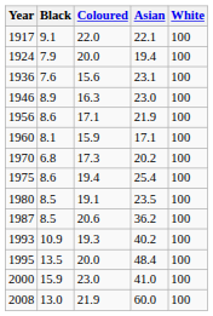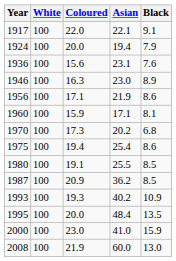 <table class="wikitable" style="float: right;">
 <tr>
 <th>Year</th>
-<th>Black</th>
+<th><a href='#'>White</a></th>
 <th><a href='#'>Coloured</a></th>
 <th><a href='#'>Asian</a></th>
-<th><a href='#'>White</a></th>
+<th>Black</th>
 </tr>
 <tr>
 <td>1917</td>
-<td>9.1</td>
+<td>100</td>
 <td>22.0</td>
 <td>22.1</td>
-<td>100</td>
+<td>9.1</td>
 </tr>
 <tr>
 <td>1924</td>
-<td>7.9</td>
+<td>100</td>
 <td>20.0</td>
 <td>19.4</td>
-<td>100</td>
+<td>7.9</td>
 </tr>
 <tr>
 <td>1936</td>
-<td>7.6</td>
+<td>100</td>
 <td>15.6</td>
 <td>23.1</td>
-<td>100</td>
+<td>7.6</td>
 </tr>
 <tr>
 <td>1946</td>
-<td>8.9</td>
+<td>100</td>
 <td>16.3</td>
 <td>23.0</td>
-<td>100</td>
+<td>8.9</td>
 </tr>
 <tr>
 <td>1956</td>
-<td>8.6</td>
+<td>100</td>
 <td>17.1</td>
 <td>21.9</td>
-<td>100</td>
+<td>8.6</td>
 </tr>
 <tr>
 <td>1960</td>
-<td>8.1</td>
+<td>100</td>
 <td>15.9</td>
 <td>17.1</td>
-<td>100</td>
+<td>8.1</td>
 </tr>
 <tr>
 <td>1970</td>
-<td>6.8</td>
+<td>100</td>
 <td>17.3</td>
 <td>20.2</td>
-<td>100</td>
+<td>6.8</td>
 </tr>
 <tr>
 <td>1975</td>
-<td>8.6</td>
+<td>100</td>
 <td>19.4</td>
 <td>25.4</td>
-<td>100</td>
+<td>8.6</td>
 </tr>
 <tr>
 <td>1980</td>
+<td>100</td>
+<td>19.1</td>
+<td>25.5</td>
 <td>8.5</td>
-<td>19.1</td>
-<td>23.5</td>
-<td>100</td>
 </tr>
 <tr>
 <td>1987</td>
+<td>100</td>
+<td>20.9</td>
+<td>36.2</td>
 <td>8.5</td>
-<td>20.6</td>
-<td>36.2</td>
-<td>100</td>
 </tr>
 <tr>
 <td>1993</td>
-<td>10.9</td>
+<td>100</td>
 <td>19.3</td>
 <td>40.2</td>
-<td>100</td>
+<td>10.9</td>
 </tr>
 <tr>
 <td>1995</td>
-<td>13.5</td>
+<td>100</td>
 <td>20.0</td>
 <td>48.4</td>
-<td>100</td>
+<td>13.5</td>
 </tr>
 <tr>
 <td>2000</td>
-<td>15.9</td>
+<td>100</td>
 <td>23.0</td>
 <td>41.0</td>
-<td>100</td>
+<td>15.9</td>
 </tr>
 <tr>
 <td>2008</td>
-<td>13.0</td>
+<td>100</td>
 <td>21.9</td>
 <td>60.0</td>
-<td>100</td>
+<td>13.0</td>
 </tr>
 </table>
